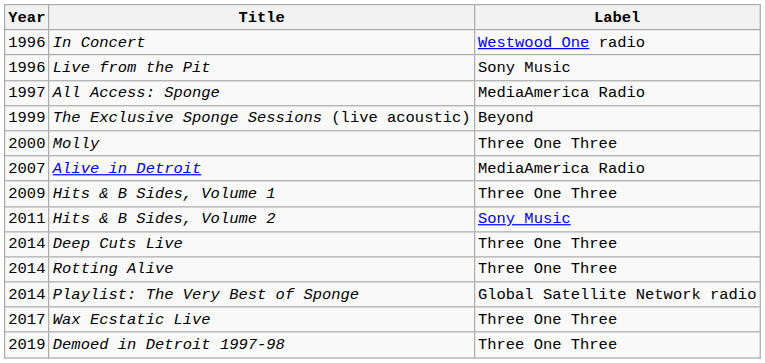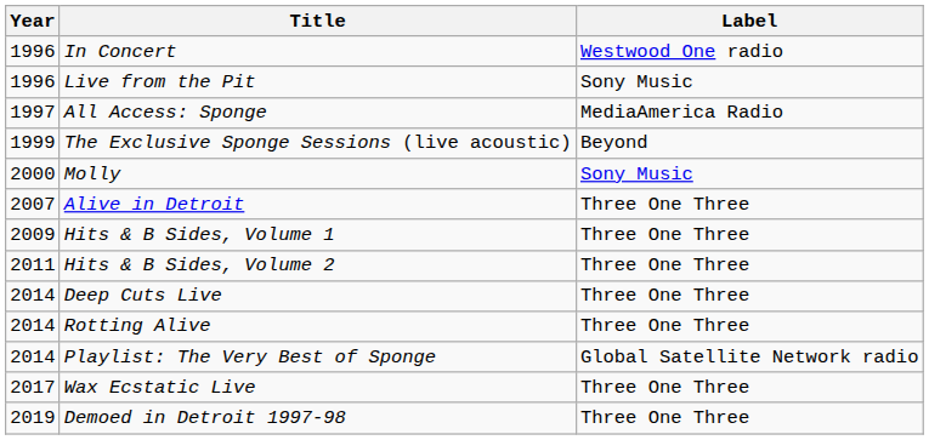 <table class="wikitable">
 <tr>
 <th>Year</th>
 <th>Title</th>
 <th>Label</th>
 </tr>
 <tr>
 <td>1996</td>
 <td><em>In Concert</em></td>
 <td><a href='#'>Westwood One</a> radio</td>
 </tr>
 <tr>
 <td>1996</td>
 <td><em>Live from the Pit</em></td>
 <td>Sony Music</td>
 </tr>
 <tr>
 <td>1997</td>
 <td><em>All Access: Sponge</em></td>
 <td>MediaAmerica Radio</td>
 </tr>
 <tr>
 <td>1999</td>
 <td><em>The Exclusive Sponge Sessions</em> (live acoustic)</td>
 <td>Beyond</td>
 </tr>
 <tr>
 <td>2000</td>
 <td><em>Molly</em></td>
-<td>Three One Three</td>
+<td><a href='#'>Sony Music</a></td>
 </tr>
 <tr>
 <td>2007</td>
 <td><em><a href='#'>Alive in Detroit</a></em></td>
-<td>MediaAmerica Radio</td>
+<td>Three One Three</td>
 </tr>
 <tr>
 <td>2009</td>
 <td><em>Hits & B Sides, Volume 1</em></td>
 <td>Three One Three</td>
 </tr>
 <tr>
 <td>2011</td>
 <td><em>Hits & B Sides, Volume 2</em></td>
-<td><a href='#'>Sony Music</a></td>
+<td>Three One Three</td>
 </tr>
 <tr>
 <td>2014</td>
 <td><em>Deep Cuts Live</em></td>
 <td>Three One Three</td>
 </tr>
 <tr>
 <td>2014</td>
 <td><em>Rotting Alive</em></td>
 <td>Three One Three</td>
 </tr>
 <tr>
 <td>2014</td>
 <td><em>Playlist: The Very Best of Sponge</em></td>
 <td>Global Satellite Network radio</td>
 </tr>
 <tr>
 <td>2017</td>
 <td><em>Wax Ecstatic Live</em></td>
 <td>Three One Three</td>
 </tr>
 <tr>
 <td>2019</td>
 <td><em>Demoed in Detroit 1997-98</em></td>
 <td>Three One Three</td>
 </tr>
 </table>
